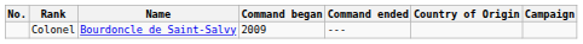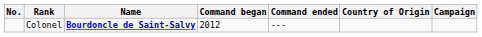 <table class="wikitable sortable">
 <tr>
 <th>No.</th>
 <th>Rank</th>
 <th>Name</th>
 <th>Command began</th>
 <th>Command ended</th>
 <th>Country of Origin</th>
 <th>Campaign</th>
 </tr>
 <tr>
 <td></td>
 <td>Colonel</td>
-<td><a href='#'>Bourdoncle de Saint-Salvy</a></td>
-<td>2009</td>
+<td><strong><a href='#'>Bourdoncle de Saint-Salvy</a></strong></td>
+<td>2012</td>
 <td>---</td>
 <td></td>
 <td></td>
 </tr>
 </table>
